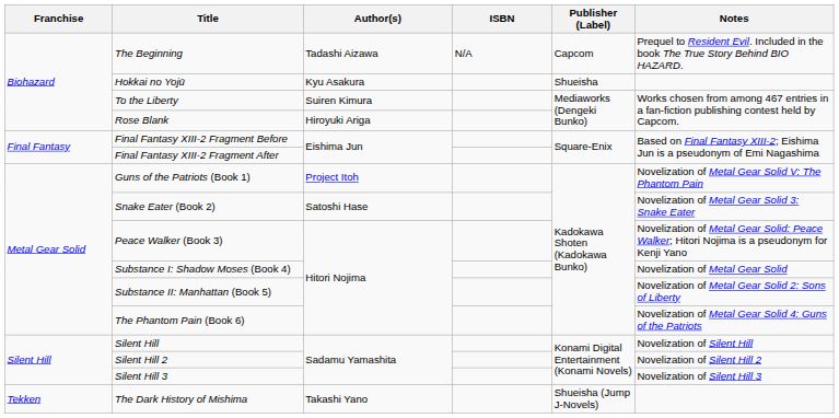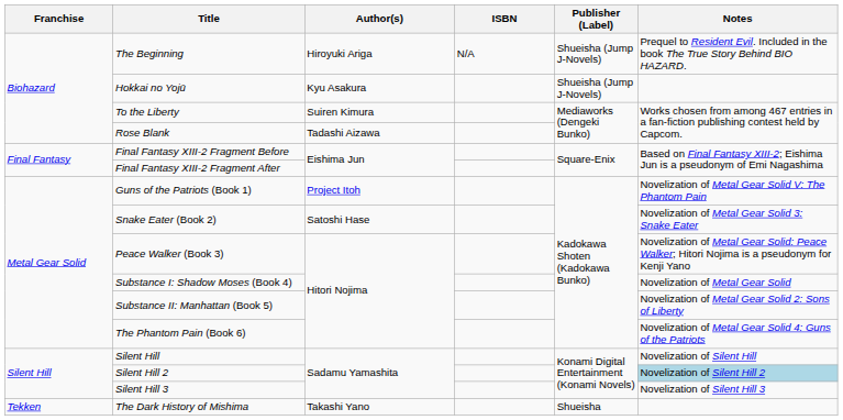 <table class="wikitable sortable" style="width:100%;">
 <tr>
 <th scope="col" style="width:13%;">Franchise</th>
 <th scope="col" style="width:23%;">Title</th>
 <th scope="col" style="width:18%;">Author(s)</th>
 <th scope="col" style="width:12%;">ISBN</th>
 <th scope="col" style="width:10%;">Publisher (Label)</th>
 <th scope="col" style="width:24%;">Notes</th>
 </tr>
 <tr>
 <td rowspan="4"><em><a href='#'>Biohazard</a></em></td>
 <td><em>The Beginning</em></td>
-<td>Tadashi Aizawa</td>
+<td>Hiroyuki Ariga</td>
 <td>N/A</td>
-<td>Capcom</td>
+<td>Shueisha (Jump J-Novels)</td>
 <td>Prequel to <em><a href='#'>Resident Evil</a></em>. Included in the book <em>The True Story Behind BIO HAZARD</em>.</td>
 </tr>
 <tr>
 <td><em>Hokkai no Yojū</em></td>
 <td>Kyu Asakura</td>
 <td></td>
-<td>Shueisha</td>
+<td>Shueisha (Jump J-Novels)</td>
 <td></td>
 </tr>
 <tr>
 <td><em>To the Liberty</em></td>
 <td>Suiren Kimura</td>
 <td></td>
 <td rowspan="2">Mediaworks (Dengeki Bunko)</td>
 <td rowspan="2">Works chosen from among 467 entries in a fan-fiction publishing contest held by Capcom.</td>
 </tr>
 <tr>
 <td><em>Rose Blank</em></td>
-<td>Hiroyuki Ariga</td>
+<td>Tadashi Aizawa</td>
 <td></td>
 </tr>
 <tr>
 <td rowspan="2"><em><a href='#'>Final Fantasy</a></em></td>
 <td><em>Final Fantasy XIII-2 Fragment Before</em></td>
 <td rowspan="2">Eishima Jun</td>
 <td></td>
 <td rowspan="2">Square-Enix</td>
 <td rowspan="2">Based on <em><a href='#'>Final Fantasy XIII-2</a></em>; Eishima Jun is a pseudonym of Emi Nagashima</td>
 </tr>
 <tr>
 <td><em>Final Fantasy XIII-2 Fragment After</em></td>
 <td></td>
 </tr>
 <tr>
 <td rowspan="6"><em><a href='#'>Metal Gear Solid</a></em></td>
 <td><em>Guns of the Patriots</em> (Book 1)</td>
 <td><a href='#'>Project Itoh</a></td>
 <td></td>
 <td rowspan="6">Kadokawa Shoten (Kadokawa Bunko)</td>
 <td>Novelization of <em><a href='#'>Metal Gear Solid V: The Phantom Pain</a></em></td>
 </tr>
 <tr>
 <td><em>Snake Eater</em> (Book 2)</td>
 <td>Satoshi Hase</td>
 <td></td>
 <td>Novelization of <em><a href='#'>Metal Gear Solid 3: Snake Eater</a></em></td>
 </tr>
 <tr>
 <td><em>Peace Walker</em> (Book 3)</td>
 <td rowspan="4">Hitori Nojima</td>
 <td></td>
 <td>Novelization of <em><a href='#'>Metal Gear Solid: Peace Walker</a></em>; Hitori Nojima is a pseudonym for Kenji Yano</td>
 </tr>
 <tr>
 <td><em>Substance I: Shadow Moses</em> (Book 4)</td>
 <td></td>
 <td>Novelization of <em><a href='#'>Metal Gear Solid</a></em></td>
 </tr>
 <tr>
 <td><em>Substance II: Manhattan</em> (Book 5)</td>
 <td></td>
 <td>Novelization of <em><a href='#'>Metal Gear Solid 2: Sons of Liberty</a></em></td>
 </tr>
 <tr>
 <td><em>The Phantom Pain</em> (Book 6)</td>
 <td></td>
 <td>Novelization of <em><a href='#'>Metal Gear Solid 4: Guns of the Patriots</a></em></td>
 </tr>
 <tr>
 <td rowspan="3"><em><a href='#'>Silent Hill</a></em></td>
 <td><em>Silent Hill</em></td>
 <td rowspan="3">Sadamu Yamashita</td>
 <td></td>
 <td rowspan="3">Konami Digital Entertainment (Konami Novels)</td>
 <td>Novelization of <em><a href='#'>Silent Hill</a></em></td>
 </tr>
 <tr>
 <td><em>Silent Hill 2</em></td>
 <td></td>
-<td>Novelization of <em><a href='#'>Silent Hill 2</a></em></td>
+<td style="background: lightblue;">Novelization of <em><a href='#'>Silent Hill 2</a></em></td>
 </tr>
 <tr>
 <td><em>Silent Hill 3</em></td>
 <td></td>
 <td>Novelization of <em><a href='#'>Silent Hill 3</a></em></td>
 </tr>
 <tr>
 <td><em><a href='#'>Tekken</a></em></td>
 <td><em>The Dark History of Mishima</em></td>
 <td>Takashi Yano</td>
 <td></td>
-<td>Shueisha (Jump J-Novels)</td>
+<td>Shueisha</td>
 <td></td>
 </tr>
 </table>
